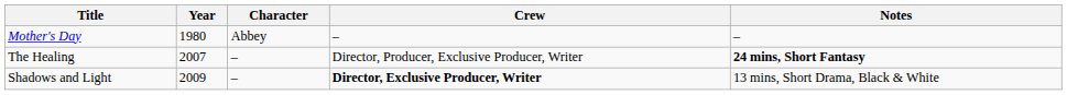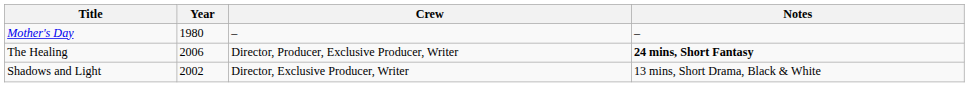 <table class="wikitable" width="100%" style="text-align:centre;">
 <tr>
 <th>Title</th>
 <th>Year</th>
-<th>Character</th>
 <th>Crew</th>
 <th>Notes</th>
 </tr>
 <tr>
 <td><em><a href='#'>Mother's Day</a></em></td>
 <td>1980</td>
-<td>Abbey</td>
 <td>–</td>
 <td>–</td>
 </tr>
 <tr>
 <td>The Healing</td>
-<td>2007</td>
-<td>–</td>
+<td>2006</td>
 <td>Director, Producer, Exclusive Producer, Writer</td>
 <td><strong>24 mins, Short Fantasy</strong></td>
 </tr>
 <tr>
 <td>Shadows and Light</td>
-<td>2009</td>
-<td>–</td>
-<td><strong>Director, Exclusive Producer, Writer</strong></td>
+<td>2002</td>
+<td>Director, Exclusive Producer, Writer</td>
 <td>13 mins, Short Drama, Black & White</td>
 </tr>
 </table>
